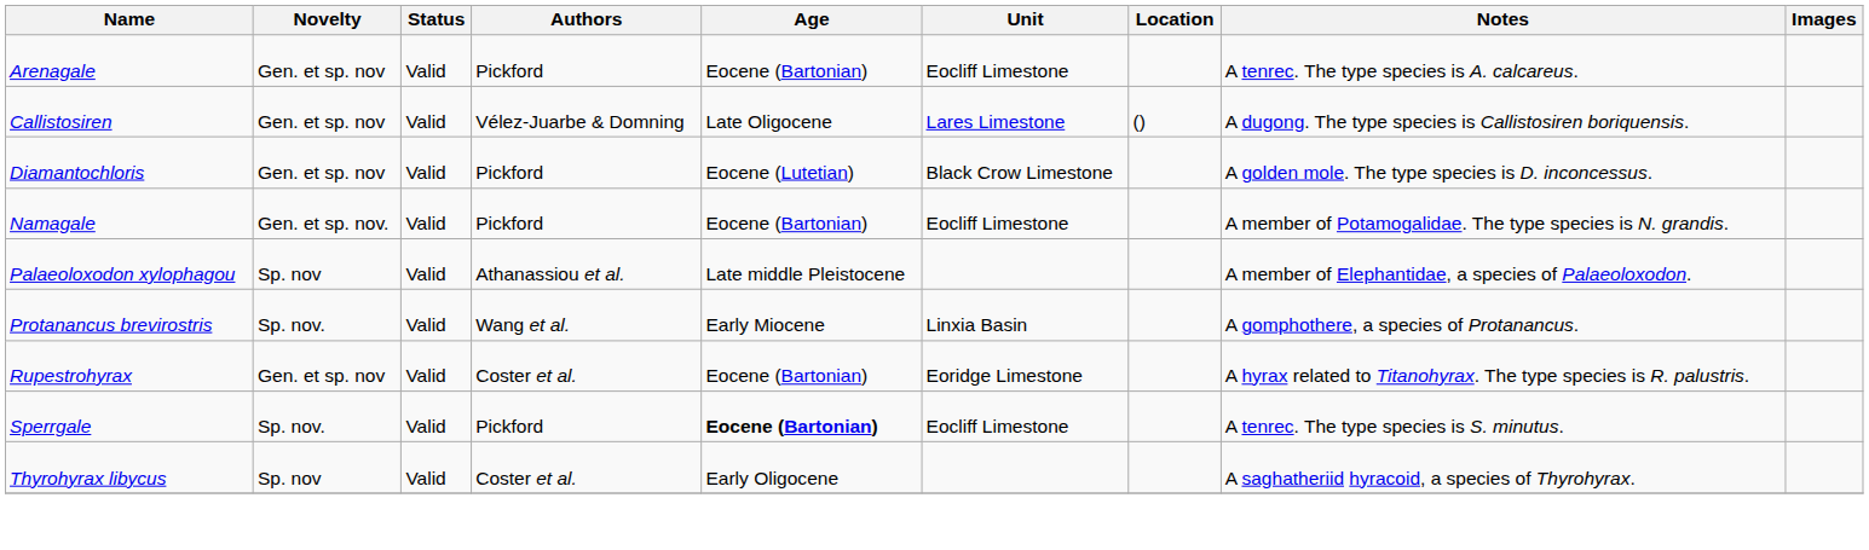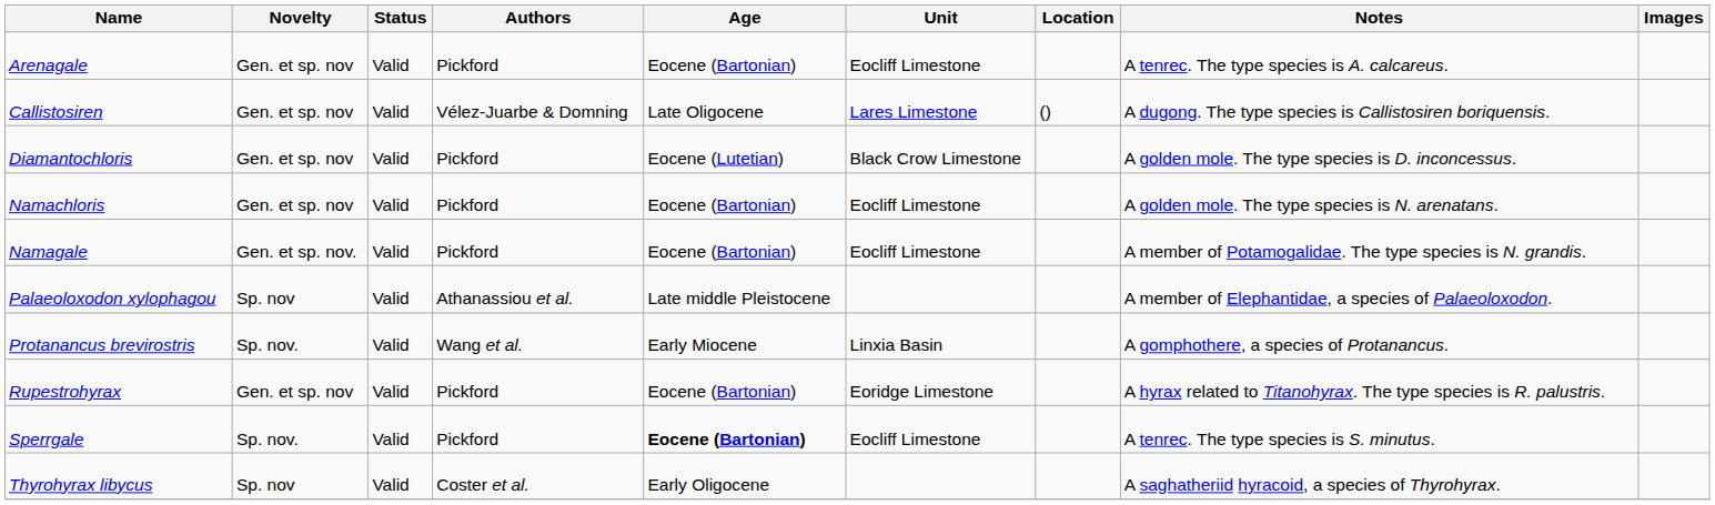 <table class="wikitable sortable" align="center" width="100%">
 <tr>
 <th>Name</th>
 <th>Novelty</th>
 <th>Status</th>
 <th>Authors</th>
 <th>Age</th>
 <th>Unit</th>
 <th>Location</th>
 <th>Notes</th>
 <th>Images</th>
 </tr>
 <tr>
 <td><br><em><a href='#'>Arenagale</a></em></td>
 <td><br>Gen. et sp. nov</td>
 <td><br>Valid</td>
 <td><br>Pickford</td>
 <td><br>Eocene (<a href='#'>Bartonian</a>)</td>
 <td><br>Eocliff Limestone</td>
 <td><br></td>
 <td><br>A <a href='#'>tenrec</a>. The type species is <em>A. calcareus</em>.</td>
 <td></td>
 </tr>
 <tr>
 <td><br><em><a href='#'>Callistosiren</a></em></td>
 <td><br>Gen. et sp. nov</td>
 <td><br>Valid</td>
 <td><br>Vélez-Juarbe & Domning</td>
 <td><br>Late Oligocene</td>
 <td><br><a href='#'>Lares Limestone</a></td>
 <td><br> ()</td>
 <td><br>A <a href='#'>dugong</a>. The type species is <em>Callistosiren boriquensis</em>.</td>
 <td></td>
 </tr>
 <tr>
 <td><br><em><a href='#'>Diamantochloris</a></em></td>
 <td><br>Gen. et sp. nov</td>
 <td><br>Valid</td>
 <td><br>Pickford</td>
 <td><br>Eocene (<a href='#'>Lutetian</a>)</td>
 <td><br>Black Crow Limestone</td>
 <td><br></td>
 <td><br>A <a href='#'>golden mole</a>. The type species is <em>D. inconcessus</em>.</td>
 <td></td>
 </tr>
 <tr>
+<td><br><em><a href='#'>Namachloris</a></em></td>
+<td><br>Gen. et sp. nov</td>
+<td><br>Valid</td>
+<td><br>Pickford</td>
+<td><br>Eocene (<a href='#'>Bartonian</a>)</td>
+<td><br>Eocliff Limestone</td>
+<td><br></td>
+<td><br>A <a href='#'>golden mole</a>. The type species is <em>N. arenatans</em>.</td>
+<td></td>
+</tr>
+<tr>
 <td><br><em><a href='#'>Namagale</a></em></td>
 <td><br>Gen. et sp. nov.</td>
 <td><br>Valid</td>
 <td><br>Pickford</td>
 <td><br>Eocene (<a href='#'>Bartonian</a>)</td>
 <td><br>Eocliff Limestone</td>
 <td><br></td>
 <td><br>A member of <a href='#'>Potamogalidae</a>. The type species is <em>N. grandis</em>.</td>
 <td></td>
 </tr>
 <tr>
 <td><br><em><a href='#'>Palaeoloxodon xylophagou</a></em></td>
 <td><br>Sp. nov</td>
 <td><br>Valid</td>
 <td><br>Athanassiou <em>et al.</em></td>
 <td><br>Late middle Pleistocene</td>
 <td></td>
 <td><br></td>
 <td><br>A member of <a href='#'>Elephantidae</a>, a species of <em><a href='#'>Palaeoloxodon</a></em>.</td>
 <td></td>
 </tr>
 <tr>
 <td><br><em><a href='#'>Protanancus brevirostris</a></em></td>
 <td><br>Sp. nov.</td>
 <td><br>Valid</td>
 <td><br>Wang <em>et al.</em></td>
 <td><br>Early Miocene</td>
 <td><br>Linxia Basin</td>
 <td><br></td>
 <td><br>A <a href='#'>gomphothere</a>, a species of <em>Protanancus</em>.</td>
 <td></td>
 </tr>
 <tr>
 <td><br><em><a href='#'>Rupestrohyrax</a></em></td>
 <td><br>Gen. et sp. nov</td>
 <td><br>Valid</td>
-<td><br>Coster <em>et al.</em></td>
+<td><br>Pickford</td>
 <td><br>Eocene (<a href='#'>Bartonian</a>)</td>
 <td><br>Eoridge Limestone</td>
 <td><br></td>
 <td><br>A <a href='#'>hyrax</a> related to <em><a href='#'>Titanohyrax</a></em>. The type species is <em>R. palustris</em>.</td>
 <td></td>
 </tr>
 <tr>
 <td><br><em><a href='#'>Sperrgale</a></em></td>
 <td><br>Sp. nov.</td>
 <td><br>Valid</td>
 <td><br>Pickford</td>
 <td><strong><br>Eocene (<a href='#'>Bartonian</a>)</strong></td>
 <td><br>Eocliff Limestone</td>
 <td><br></td>
 <td><br>A <a href='#'>tenrec</a>. The type species is <em>S. minutus</em>.</td>
 <td></td>
 </tr>
 <tr>
 <td><br><em><a href='#'>Thyrohyrax libycus</a></em></td>
 <td><br>Sp. nov</td>
 <td><br>Valid</td>
 <td><br>Coster <em>et al.</em></td>
 <td><br>Early Oligocene</td>
 <td></td>
 <td><br></td>
 <td><br>A <a href='#'>saghatheriid</a> <a href='#'>hyracoid</a>, a species of <em>Thyrohyrax</em>.</td>
 <td></td>
 </tr>
 <tr>
 </tr>
 </table>
